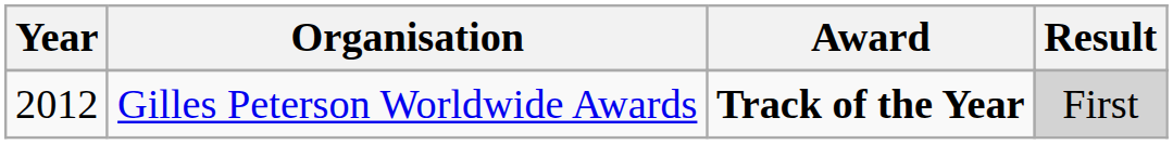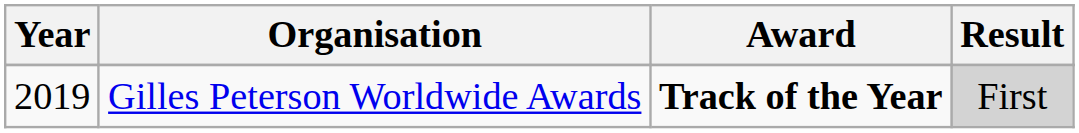 <table class="wikitable plainrowheaders" style="text-align:center;">
 <tr>
 <th>Year</th>
 <th>Organisation</th>
 <th>Award</th>
 <th>Result</th>
 </tr>
 <tr>
 </tr>
 <tr>
-<td>2012</td>
+<td>2019</td>
 <td><a href='#'>Gilles Peterson Worldwide Awards</a></td>
 <td><strong>Track of the Year</strong></td>
 <td style="background:lightgrey">First</td>
 </tr>
 </table>
